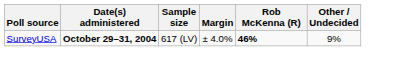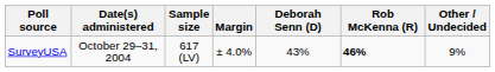 <table class="wikitable" style="font-size:90%">
 <tr valign=bottom>
 <th>Poll source</th>
 <th>Date(s)<br>administered</th>
 <th>Sample<br>size</th>
 <th>Margin<br></th>
+<th style="width:100px;">Deborah<br>Senn (D)</th>
 <th style="width:100px;">Rob<br>McKenna (R)</th>
 <th>Other /<br>Undecided</th>
 </tr>
 <tr>
 <td><a href='#'>SurveyUSA</a></td>
-<td align=center><strong>October 29–31, 2004</strong></td>
+<td align=center>October 29–31, 2004</td>
 <td align=center>617 (LV)</td>
 <td align=center>± 4.0%</td>
+<td align=center>43%</td>
 <td><strong>46%</strong></td>
 <td align=center>9%</td>
 </tr>
 </table>
